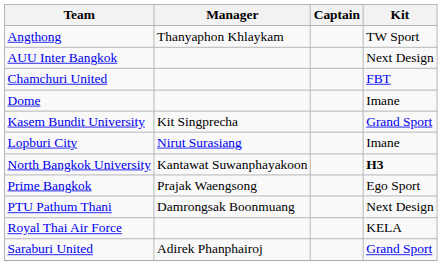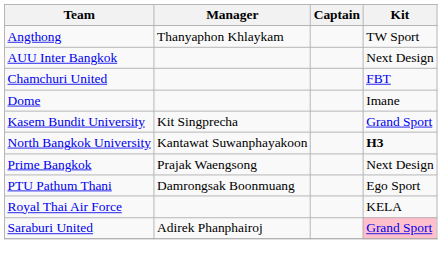 <table class="wikitable sortable" style="text-align: left;">
 <tr>
 <th>Team</th>
 <th>Manager</th>
 <th>Captain</th>
 <th>Kit</th>
 </tr>
 <tr>
 <td><a href='#'>Angthong</a></td>
 <td> Thanyaphon Khlaykam</td>
 <td></td>
 <td> TW Sport</td>
 </tr>
 <tr>
 <td><a href='#'>AUU Inter Bangkok</a></td>
 <td></td>
 <td></td>
 <td> Next Design</td>
 </tr>
 <tr>
 <td><a href='#'>Chamchuri United</a></td>
 <td></td>
 <td></td>
 <td> <a href='#'>FBT</a></td>
 </tr>
 <tr>
 <td><a href='#'>Dome</a></td>
 <td></td>
 <td></td>
 <td> Imane</td>
 </tr>
 <tr>
 <td><a href='#'>Kasem Bundit University</a></td>
 <td> Kit Singprecha</td>
 <td></td>
 <td> <a href='#'>Grand Sport</a></td>
 </tr>
 <tr>
-<td><a href='#'>Lopburi City</a></td>
-<td> <a href='#'>Nirut Surasiang</a></td>
-<td></td>
-<td> Imane</td>
-</tr>
-<tr>
 <td><a href='#'>North Bangkok University</a></td>
 <td> Kantawat Suwanphayakoon</td>
 <td></td>
 <td><strong> H3</strong></td>
 </tr>
 <tr>
 <td><a href='#'>Prime Bangkok</a></td>
 <td> Prajak Waengsong</td>
 <td></td>
-<td> Ego Sport</td>
+<td> Next Design</td>
 </tr>
 <tr>
 <td><a href='#'>PTU Pathum Thani</a></td>
 <td> Damrongsak Boonmuang</td>
 <td></td>
-<td> Next Design</td>
+<td> Ego Sport</td>
 </tr>
 <tr>
 <td><a href='#'>Royal Thai Air Force</a></td>
 <td></td>
 <td></td>
 <td> KELA</td>
 </tr>
 <tr>
 <td><a href='#'>Saraburi United</a></td>
 <td> Adirek Phanphairoj</td>
 <td></td>
-<td> <a href='#'>Grand Sport</a></td>
+<td style="background: pink;"> <a href='#'>Grand Sport</a></td>
 </tr>
 <tr>
 </tr>
 </table>
